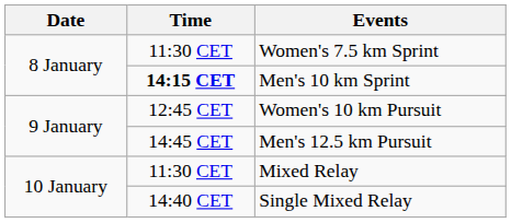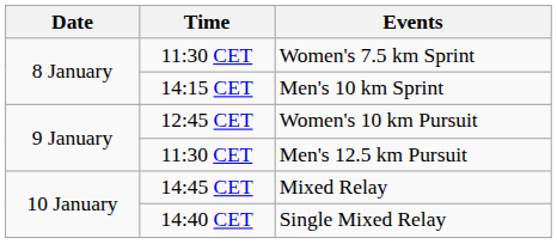 <table class="wikitable" style="text-align: center" width="420">
 <tr>
 <th>Date</th>
 <th>Time</th>
 <th>Events</th>
 </tr>
 <tr>
 <td rowspan=2>8 January</td>
 <td>11:30 <a href='#'>CET</a></td>
 <td style="text-align: left">Women's 7.5 km Sprint</td>
 </tr>
 <tr>
-<td><strong>14:15 <a href='#'>CET</a></strong></td>
+<td>14:15 <a href='#'>CET</a></td>
 <td style="text-align: left">Men's 10 km Sprint</td>
 </tr>
 <tr>
 <td rowspan=2>9 January</td>
 <td>12:45 <a href='#'>CET</a></td>
 <td style="text-align: left">Women's 10 km Pursuit</td>
 </tr>
 <tr>
-<td>14:45 <a href='#'>CET</a></td>
+<td>11:30 <a href='#'>CET</a></td>
 <td style="text-align: left">Men's 12.5 km Pursuit</td>
 </tr>
 <tr>
 <td rowspan=2>10 January</td>
-<td>11:30 <a href='#'>CET</a></td>
+<td>14:45 <a href='#'>CET</a></td>
 <td style="text-align: left">Mixed Relay</td>
 </tr>
 <tr>
 <td>14:40 <a href='#'>CET</a></td>
 <td style="text-align: left">Single Mixed Relay</td>
 </tr>
 </table>
